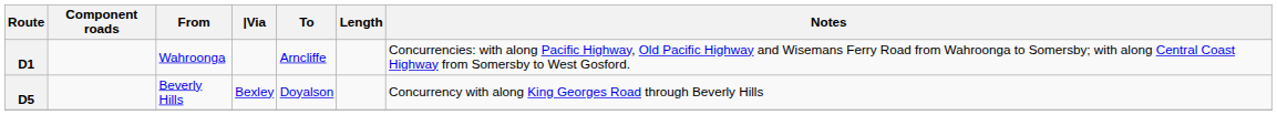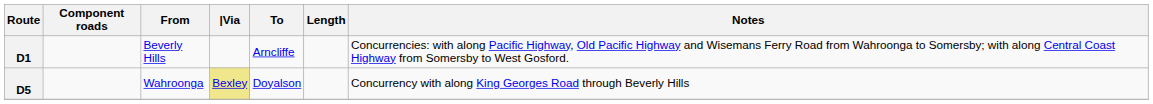 <table class="wikitable sortable">
 <tr>
 <th scope="col">Route</th>
 <th scope="col">Component roads</th>
 <th scope="col">From</th>
 <th scope="col">|Via</th>
 <th scope="col">To</th>
 <th scope="col">Length</th>
 <th scope="col">Notes</th>
 </tr>
 <tr>
 <th style="vertical-align:top; white-space:nowrap;"><br>D1</th>
 <td></td>
-<td><a href='#'>Wahroonga</a></td>
+<td><a href='#'>Beverly Hills</a></td>
 <td></td>
 <td><a href='#'>Arncliffe</a></td>
 <td></td>
 <td>Concurrencies: with  along <a href='#'>Pacific Highway</a>, <a href='#'>Old Pacific Highway</a> and Wisemans Ferry Road from Wahroonga to Somersby; with  along <a href='#'>Central Coast Highway</a> from Somersby to West Gosford.</td>
 </tr>
 <tr>
 <th style="vertical-align:top; white-space:nowrap;"><br>D5</th>
 <td></td>
-<td><a href='#'>Beverly Hills</a></td>
-<td><a href='#'>Bexley</a></td>
+<td><a href='#'>Wahroonga</a></td>
+<td style="background: khaki;"><a href='#'>Bexley</a></td>
 <td><a href='#'>Doyalson</a></td>
 <td></td>
 <td>Concurrency with  along <a href='#'>King Georges Road</a> through Beverly Hills</td>
 </tr>
 <tr>
 </tr>
 </table>
